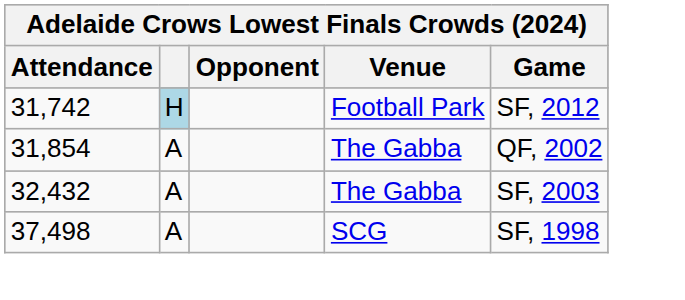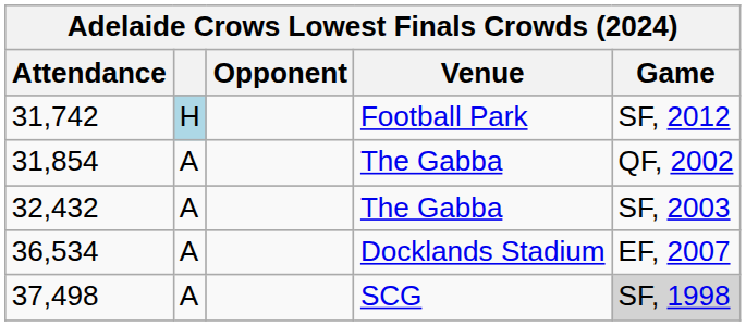 <table class="wikitable sortable">
 <tr>
 <th colspan=5>Adelaide Crows Lowest Finals Crowds (2024)</th>
 </tr>
 <tr>
 <th>Attendance</th>
 <th></th>
 <th>Opponent</th>
 <th>Venue</th>
 <th>Game</th>
 </tr>
 <tr>
 <td>31,742</td>
 <td style="background: lightblue;">H</td>
 <td></td>
 <td><a href='#'>Football Park</a></td>
 <td>SF, <a href='#'>2012</a></td>
 </tr>
 <tr>
 <td>31,854</td>
 <td>A</td>
 <td></td>
 <td><a href='#'>The Gabba</a></td>
 <td>QF, <a href='#'>2002</a></td>
 </tr>
 <tr>
 <td>32,432</td>
 <td>A</td>
 <td></td>
 <td><a href='#'>The Gabba</a></td>
 <td>SF, <a href='#'>2003</a></td>
 </tr>
 <tr>
+<td>36,534</td>
+<td>A</td>
+<td></td>
+<td><a href='#'>Docklands Stadium</a></td>
+<td>EF, <a href='#'>2007</a></td>
+</tr>
+<tr>
 <td>37,498</td>
 <td>A</td>
 <td></td>
 <td><a href='#'>SCG</a></td>
-<td>SF, <a href='#'>1998</a></td>
+<td style="background: lightgrey;">SF, <a href='#'>1998</a></td>
 </tr>
 </table>
